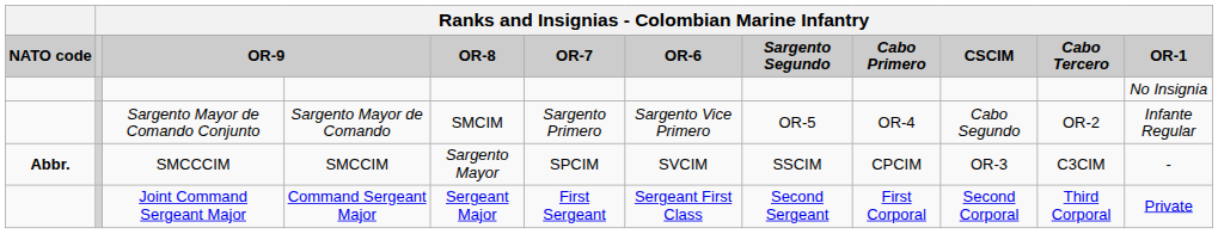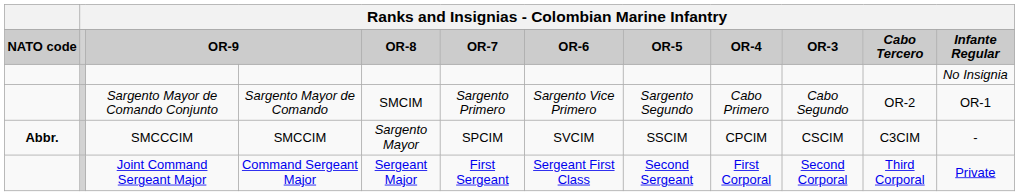 <table class="wikitable collapsible" style="min-width:50%; ">
 <tr>
 <th></th>
 <th colspan="12" style="font-weight:bold; font-size:1.2em;text-align:center; ">Ranks and Insignias - Colombian Marine Infantry</th>
 </tr>
 <tr>
 </tr>
 <tr style="background-color:#CCCCCC; font-weight:bold;" align="center">
 <td style="white-space:nowrap;">NATO code </td>
 <td style="background:lightgray"></td>
 <td colspan="2">OR-9</td>
 <td>OR-8</td>
 <td>OR-7</td>
 <td>OR-6</td>
-<td><em>Sargento Segundo</em></td>
-<td><em>Cabo Primero</em></td>
-<td>CSCIM</td>
+<td>OR-5</td>
+<td>OR-4</td>
+<td>OR-3</td>
 <td><em>Cabo Tercero</em></td>
-<td>OR-1</td>
+<td><em>Infante Regular</em></td>
 </tr>
 <tr align="center">
 <td></td>
 <td style="background:lightgray"></td>
 <td></td>
 <td></td>
 <td></td>
 <td></td>
 <td></td>
 <td></td>
 <td></td>
 <td></td>
 <td></td>
 <td><em>No Insignia</em></td>
 </tr>
 <tr align="center">
 <td></td>
 <td style="background:lightgray"></td>
 <td><em>Sargento Mayor de Comando Conjunto</em></td>
 <td><em>Sargento Mayor de Comando</em></td>
 <td>SMCIM</td>
 <td><em>Sargento Primero</em></td>
 <td><em>Sargento Vice Primero</em></td>
-<td>OR-5</td>
-<td>OR-4</td>
+<td><em>Sargento Segundo</em></td>
+<td><em>Cabo Primero</em></td>
 <td><em>Cabo Segundo</em></td>
 <td>OR-2</td>
-<td><em>Infante Regular</em></td>
+<td>OR-1</td>
 </tr>
 <tr align="center">
 <td><strong>Abbr.</strong></td>
 <td style="background:lightgray"></td>
 <td>SMCCCIM</td>
 <td>SMCCIM</td>
 <td><em>Sargento Mayor</em></td>
 <td>SPCIM</td>
 <td>SVCIM</td>
 <td>SSCIM</td>
 <td>CPCIM</td>
-<td>OR-3</td>
+<td>CSCIM</td>
 <td>C3CIM</td>
 <td>-</td>
 </tr>
 <tr align="center">
 <td></td>
 <td style="background:lightgray"></td>
 <td><a href='#'>Joint Command Sergeant Major</a></td>
 <td><a href='#'>Command Sergeant Major</a></td>
 <td><a href='#'>Sergeant Major</a></td>
 <td><a href='#'>First Sergeant</a></td>
 <td><a href='#'>Sergeant First Class</a></td>
 <td><a href='#'>Second Sergeant</a></td>
 <td><a href='#'>First Corporal</a></td>
 <td><a href='#'>Second Corporal</a></td>
 <td><a href='#'>Third Corporal</a></td>
 <td><a href='#'>Private</a></td>
 </tr>
 </table>
